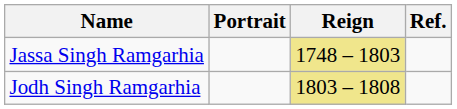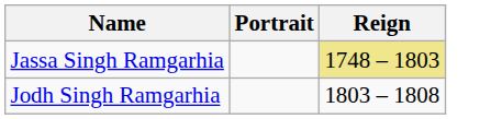 <table class="wikitable">
 <tr>
 <th>Name<br></th>
 <th>Portrait</th>
 <th class="unsortable">Reign</th>
-<th>Ref.</th>
 </tr>
 <tr>
 <td><a href='#'>Jassa Singh Ramgarhia</a><br></td>
 <td></td>
 <td style="background: khaki;">1748 – 1803</td>
-<td></td>
 </tr>
 <tr>
 <td><a href='#'>Jodh Singh Ramgarhia</a><br></td>
 <td></td>
-<td style="background: khaki;">1803 – 1808</td>
-<td></td>
+<td>1803 – 1808</td>
 </tr>
 </table>
